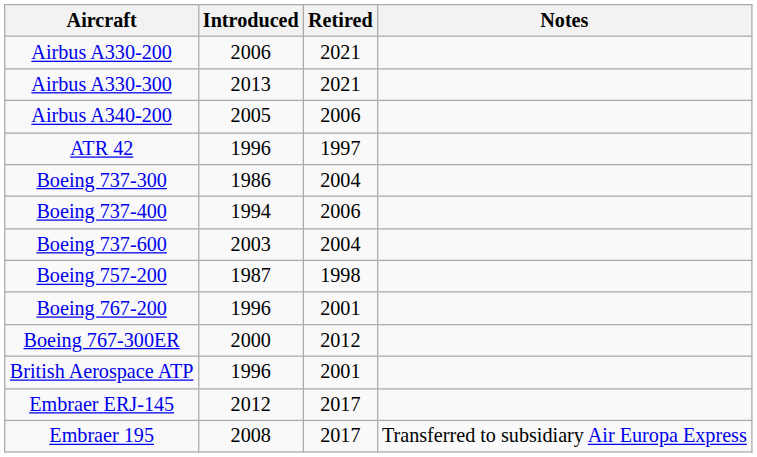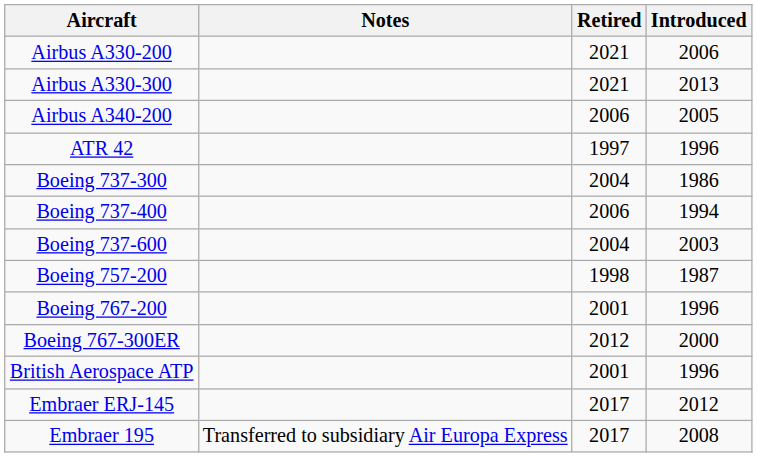 <table class="wikitable" style="margin:1em auto; text-align:center;">
 <tr>
 <th>Aircraft</th>
+<th>Notes</th>
+<th>Retired</th>
 <th>Introduced</th>
-<th>Retired</th>
-<th>Notes</th>
 </tr>
 <tr>
 <td><a href='#'>Airbus A330-200</a></td>
+<td></td>
+<td>2021</td>
 <td>2006</td>
-<td>2021</td>
-<td></td>
 </tr>
 <tr>
 <td><a href='#'>Airbus A330-300</a></td>
+<td></td>
+<td>2021</td>
 <td>2013</td>
-<td>2021</td>
-<td></td>
 </tr>
 <tr>
 <td><a href='#'>Airbus A340-200</a></td>
+<td></td>
+<td>2006</td>
 <td>2005</td>
-<td>2006</td>
-<td></td>
 </tr>
 <tr>
 <td><a href='#'>ATR 42</a></td>
+<td></td>
+<td>1997</td>
 <td>1996</td>
-<td>1997</td>
-<td></td>
 </tr>
 <tr>
 <td><a href='#'>Boeing 737-300</a></td>
+<td></td>
+<td>2004</td>
 <td>1986</td>
-<td>2004</td>
-<td></td>
 </tr>
 <tr>
 <td><a href='#'>Boeing 737-400</a></td>
+<td></td>
+<td>2006</td>
 <td>1994</td>
-<td>2006</td>
-<td></td>
 </tr>
 <tr>
 <td><a href='#'>Boeing 737-600</a></td>
+<td></td>
+<td>2004</td>
 <td>2003</td>
-<td>2004</td>
-<td></td>
 </tr>
 <tr>
 <td><a href='#'>Boeing 757-200</a></td>
+<td></td>
+<td>1998</td>
 <td>1987</td>
-<td>1998</td>
-<td></td>
 </tr>
 <tr>
 <td><a href='#'>Boeing 767-200</a></td>
+<td></td>
+<td>2001</td>
 <td>1996</td>
-<td>2001</td>
-<td></td>
 </tr>
 <tr>
 <td><a href='#'>Boeing 767-300ER</a></td>
+<td></td>
+<td>2012</td>
 <td>2000</td>
-<td>2012</td>
-<td></td>
 </tr>
 <tr>
 <td><a href='#'>British Aerospace ATP</a></td>
+<td></td>
+<td>2001</td>
 <td>1996</td>
-<td>2001</td>
-<td></td>
 </tr>
 <tr>
 <td><a href='#'>Embraer ERJ-145</a></td>
+<td></td>
+<td>2017</td>
 <td>2012</td>
-<td>2017</td>
-<td></td>
 </tr>
 <tr>
 <td><a href='#'>Embraer 195</a></td>
+<td>Transferred to subsidiary <a href='#'>Air Europa Express</a></td>
+<td>2017</td>
 <td>2008</td>
-<td>2017</td>
-<td>Transferred to subsidiary <a href='#'>Air Europa Express</a></td>
 </tr>
 </table>
